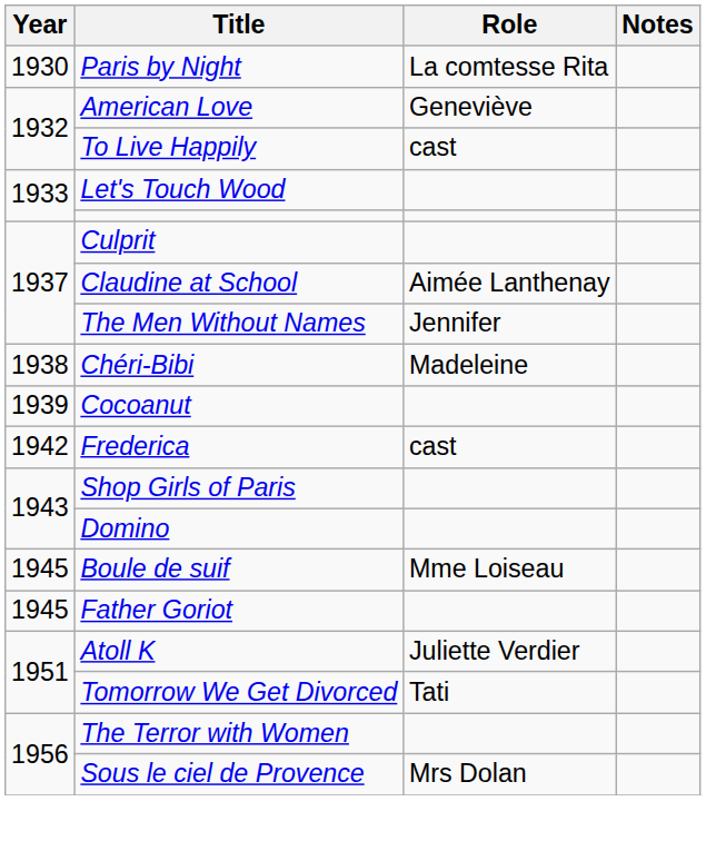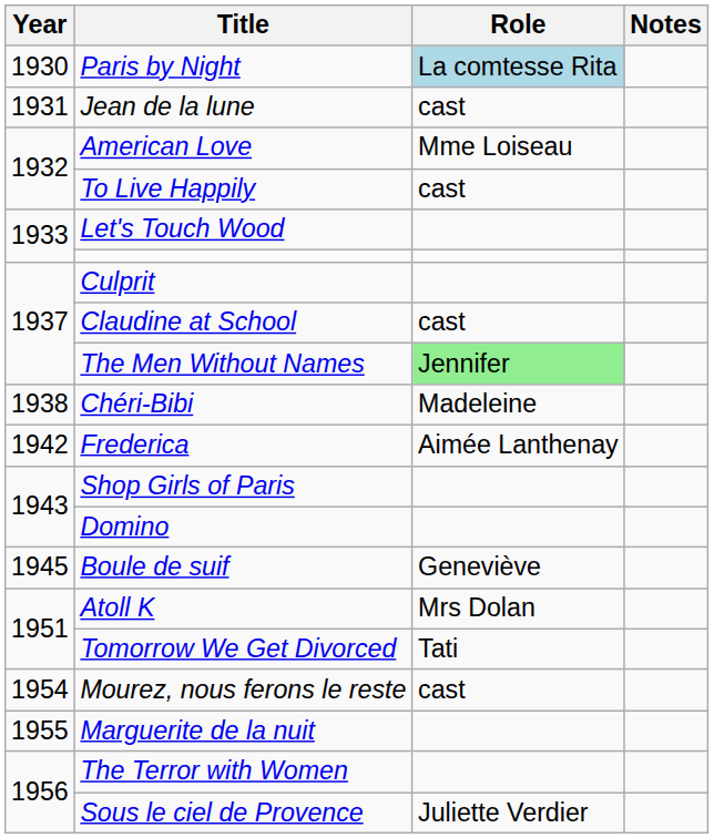 <table class="wikitable sortable">
 <tr>
 <th>Year</th>
 <th>Title</th>
 <th>Role</th>
 <th>Notes</th>
 </tr>
 <tr>
 <td>1930</td>
 <td><em><a href='#'>Paris by Night</a></em></td>
-<td>La comtesse Rita</td>
+<td style="background: lightblue;">La comtesse Rita</td>
+</tr>
+<tr>
+<td>1931</td>
+<td><em>Jean de la lune</em></td>
+<td>cast</td>
+<td></td>
 </tr>
 <tr>
 <td rowspan="2">1932</td>
 <td><em><a href='#'>American Love</a></em></td>
-<td>Geneviève </td>
+<td>Mme Loiseau</td>
 <td></td>
 </tr>
 <tr>
 <td><em><a href='#'>To Live Happily</a></em></td>
 <td>cast</td>
 <td></td>
 </tr>
 <tr>
 <td rowspan="2">1933</td>
 <td><em><a href='#'>Let's Touch Wood</a></em></td>
 <td></td>
 <td></td>
 </tr>
 <tr>
 <td><em></em></td>
 <td></td>
 <td></td>
 </tr>
 <tr>
 <td rowspan="3">1937</td>
 <td><em><a href='#'>Culprit</a></em></td>
 <td></td>
 <td></td>
 </tr>
 <tr>
 <td><em><a href='#'>Claudine at School</a></em></td>
-<td>Aimée Lanthenay</td>
+<td>cast</td>
 <td></td>
 </tr>
 <tr>
 <td><em><a href='#'>The Men Without Names</a></em></td>
-<td>Jennifer</td>
+<td style="background: lightgreen;">Jennifer</td>
 <td></td>
 </tr>
 <tr>
 <td>1938</td>
 <td><em><a href='#'>Chéri-Bibi</a></em></td>
 <td>Madeleine</td>
 <td></td>
 </tr>
 <tr>
-<td>1939</td>
-<td><em><a href='#'>Cocoanut</a></em></td>
-<td></td>
-<td></td>
-</tr>
-<tr>
 <td>1942</td>
 <td><em><a href='#'>Frederica</a></em></td>
-<td>cast</td>
+<td>Aimée Lanthenay</td>
 <td></td>
 </tr>
 <tr>
 <td rowspan=2>1943</td>
 <td><em><a href='#'>Shop Girls of Paris</a></em></td>
 <td></td>
 <td></td>
 </tr>
 <tr>
 <td><em><a href='#'>Domino</a></em></td>
 <td></td>
 <td></td>
 </tr>
 <tr>
 <td>1945</td>
 <td><em><a href='#'>Boule de suif</a></em></td>
-<td>Mme Loiseau</td>
-<td></td>
-</tr>
-<tr>
-<td>1945</td>
-<td><em><a href='#'>Father Goriot</a></em></td>
-<td></td>
+<td>Geneviève </td>
 <td></td>
 </tr>
 <tr>
 <td rowspan=2>1951</td>
 <td><em><a href='#'>Atoll K</a></em></td>
-<td>Juliette Verdier</td>
+<td>Mrs Dolan</td>
 <td></td>
 </tr>
 <tr>
 <td><em><a href='#'>Tomorrow We Get Divorced</a></em></td>
 <td>Tati</td>
+<td></td>
+</tr>
+<tr>
+<td>1954</td>
+<td><em>Mourez, nous ferons le reste</em></td>
+<td>cast</td>
+<td></td>
+</tr>
+<tr>
+<td>1955</td>
+<td><em><a href='#'>Marguerite de la nuit</a></em></td>
+<td></td>
 <td></td>
 </tr>
 <tr>
 <td rowspan="2">1956</td>
 <td><em><a href='#'>The Terror with Women</a></em></td>
 <td></td>
 <td></td>
 </tr>
 <tr>
 <td><em><a href='#'>Sous le ciel de Provence</a></em></td>
-<td>Mrs Dolan</td>
+<td>Juliette Verdier</td>
 <td></td>
 </tr>
 <tr>
 </tr>
 </table>
